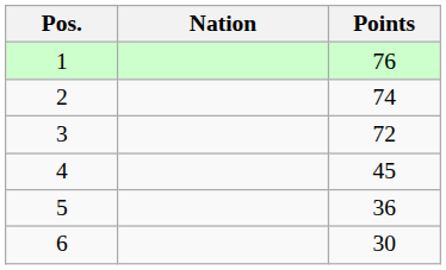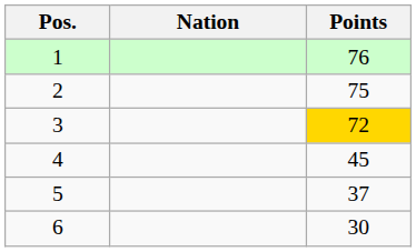 <table class="wikitable gauche" cellspacing="1" style="width:300px;">
 <tr style="background:#efefef; text-align:center;">
 <th style="width:70px;">Pos.</th>
 <th>Nation</th>
 <th style="width:70px;">Points</th>
 </tr>
 <tr style="vertical-align:top; text-align:center; background:#ccffcc;">
 <td>1</td>
 <td style="text-align:left;"></td>
 <td>76</td>
 </tr>
 <tr style="vertical-align:top; text-align:center;">
 <td>2</td>
 <td style="text-align:left;"></td>
-<td>74</td>
+<td>75</td>
 </tr>
 <tr style="vertical-align:top; text-align:center;">
 <td>3</td>
 <td style="text-align:left;"></td>
-<td>72</td>
+<td style="background: gold;">72</td>
 </tr>
 <tr style="vertical-align:top; text-align:center;">
 <td>4</td>
 <td style="text-align:left;"></td>
 <td>45</td>
 </tr>
 <tr style="vertical-align:top; text-align:center;">
 <td>5</td>
 <td style="text-align:left;"></td>
-<td>36</td>
+<td>37</td>
 </tr>
 <tr style="vertical-align:top; text-align:center;">
 <td>6</td>
 <td style="text-align:left;"></td>
 <td>30</td>
 </tr>
 </table>
